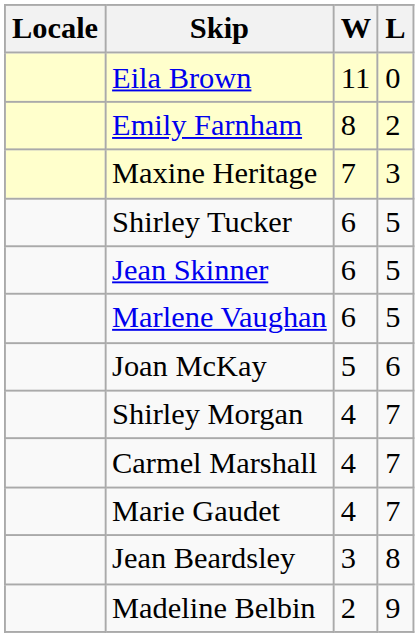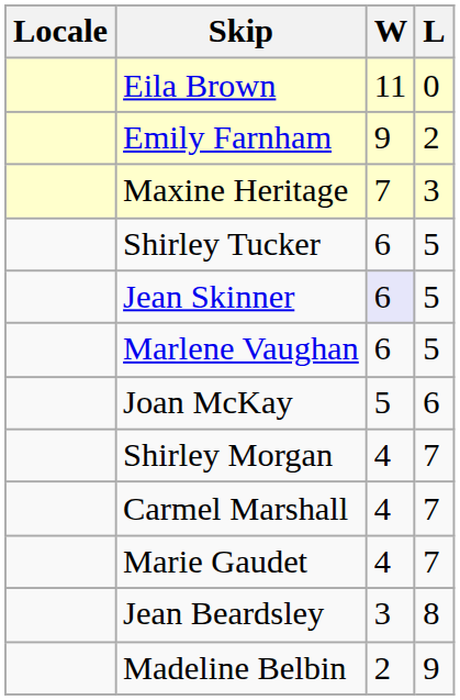 <table class="wikitable" border="1">
 <tr>
 <th>Locale</th>
 <th>Skip</th>
 <th>W</th>
 <th>L</th>
 </tr>
 <tr bgcolor=#ffffcc>
 <td></td>
 <td><a href='#'>Eila Brown</a></td>
 <td>11</td>
 <td>0</td>
 </tr>
 <tr bgcolor=#ffffcc>
 <td></td>
 <td><a href='#'>Emily Farnham</a></td>
-<td>8</td>
+<td>9</td>
 <td>2</td>
 </tr>
 <tr bgcolor=#ffffcc>
 <td></td>
 <td>Maxine Heritage</td>
 <td>7</td>
 <td>3</td>
 </tr>
 <tr>
 <td></td>
 <td>Shirley Tucker</td>
 <td>6</td>
 <td>5</td>
 </tr>
 <tr>
 <td></td>
 <td><a href='#'>Jean Skinner</a></td>
-<td>6</td>
+<td style="background: lavender;">6</td>
 <td>5</td>
 </tr>
 <tr>
 <td></td>
 <td><a href='#'>Marlene Vaughan</a></td>
 <td>6</td>
 <td>5</td>
 </tr>
 <tr>
 <td></td>
 <td>Joan McKay</td>
 <td>5</td>
 <td>6</td>
 </tr>
 <tr>
 <td></td>
 <td>Shirley Morgan</td>
 <td>4</td>
 <td>7</td>
 </tr>
 <tr>
 <td></td>
 <td>Carmel Marshall</td>
 <td>4</td>
 <td>7</td>
 </tr>
 <tr>
 <td></td>
 <td>Marie Gaudet</td>
 <td>4</td>
 <td>7</td>
 </tr>
 <tr>
 <td></td>
 <td>Jean Beardsley</td>
 <td>3</td>
 <td>8</td>
 </tr>
 <tr>
 <td></td>
 <td>Madeline Belbin</td>
 <td>2</td>
 <td>9</td>
 </tr>
 </table>
